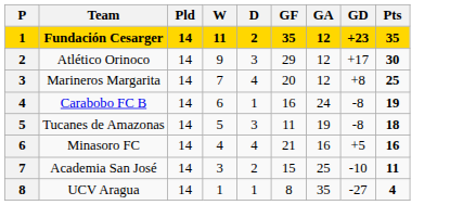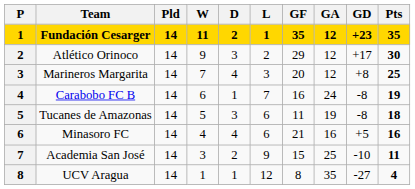 <table class="wikitable" style="text-align: center;">
 <tr>
 <th width=33>P<br></th>
 <th>Team<br></th>
 <th width=33>Pld<br></th>
 <th width=33>W<br></th>
 <th width=33>D<br></th>
+<th width=33>L<br></th>
 <th width=33>GF<br></th>
 <th width=33>GA<br></th>
 <th width=33>GD<br></th>
 <th width=33>Pts<br></th>
 </tr>
 <tr bgcolor="gold">
 <td><strong>1</strong></td>
 <td><strong>Fundación Cesarger</strong></td>
 <td><strong>14</strong></td>
 <td><strong>11</strong></td>
 <td><strong>2</strong></td>
+<td><strong>1</strong></td>
 <td><strong>35</strong></td>
 <td><strong>12</strong></td>
 <td><strong>+23</strong></td>
 <td><strong>35</strong></td>
 </tr>
 <tr>
 <th>2</th>
 <td>Atlético Orinoco</td>
 <td>14</td>
 <td>9</td>
 <td>3</td>
+<td>2</td>
 <td>29</td>
 <td>12</td>
 <td>+17</td>
 <td><strong>30</strong></td>
 </tr>
 <tr>
 <th>3</th>
 <td>Marineros Margarita</td>
 <td>14</td>
 <td>7</td>
 <td>4</td>
+<td>3</td>
 <td>20</td>
 <td>12</td>
 <td>+8</td>
 <td><strong>25</strong></td>
 </tr>
 <tr>
 <th>4</th>
 <td><a href='#'>Carabobo FC B</a></td>
 <td>14</td>
 <td>6</td>
 <td>1</td>
+<td>7</td>
 <td>16</td>
 <td>24</td>
 <td>-8</td>
 <td><strong>19</strong></td>
 </tr>
 <tr>
 <th>5</th>
 <td>Tucanes de Amazonas</td>
 <td>14</td>
 <td>5</td>
 <td>3</td>
+<td>6</td>
 <td>11</td>
 <td>19</td>
 <td>-8</td>
 <td><strong>18</strong></td>
 </tr>
 <tr>
 <th>6</th>
 <td>Minasoro FC</td>
 <td>14</td>
 <td>4</td>
 <td>4</td>
+<td>6</td>
 <td>21</td>
 <td>16</td>
 <td>+5</td>
 <td><strong>16</strong></td>
 </tr>
 <tr>
 <th>7</th>
 <td>Academia San José</td>
 <td>14</td>
 <td>3</td>
 <td>2</td>
+<td>9</td>
 <td>15</td>
 <td>25</td>
 <td>-10</td>
 <td><strong>11</strong></td>
 </tr>
 <tr>
 <th>8</th>
 <td>UCV Aragua</td>
 <td>14</td>
 <td>1</td>
 <td>1</td>
+<td>12</td>
 <td>8</td>
 <td>35</td>
 <td>-27</td>
 <td><strong>4</strong></td>
 </tr>
 </table>
